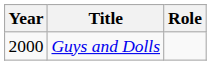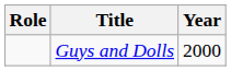 <table class="wikitable sortable">
 <tr>
+<th>Role</th>
+<th>Title</th>
 <th>Year</th>
-<th>Title</th>
-<th>Role</th>
 </tr>
 <tr>
+<td></td>
+<td><em><a href='#'>Guys and Dolls</a></em></td>
 <td>2000</td>
-<td><em><a href='#'>Guys and Dolls</a></em></td>
-<td></td>
 </tr>
 </table>
